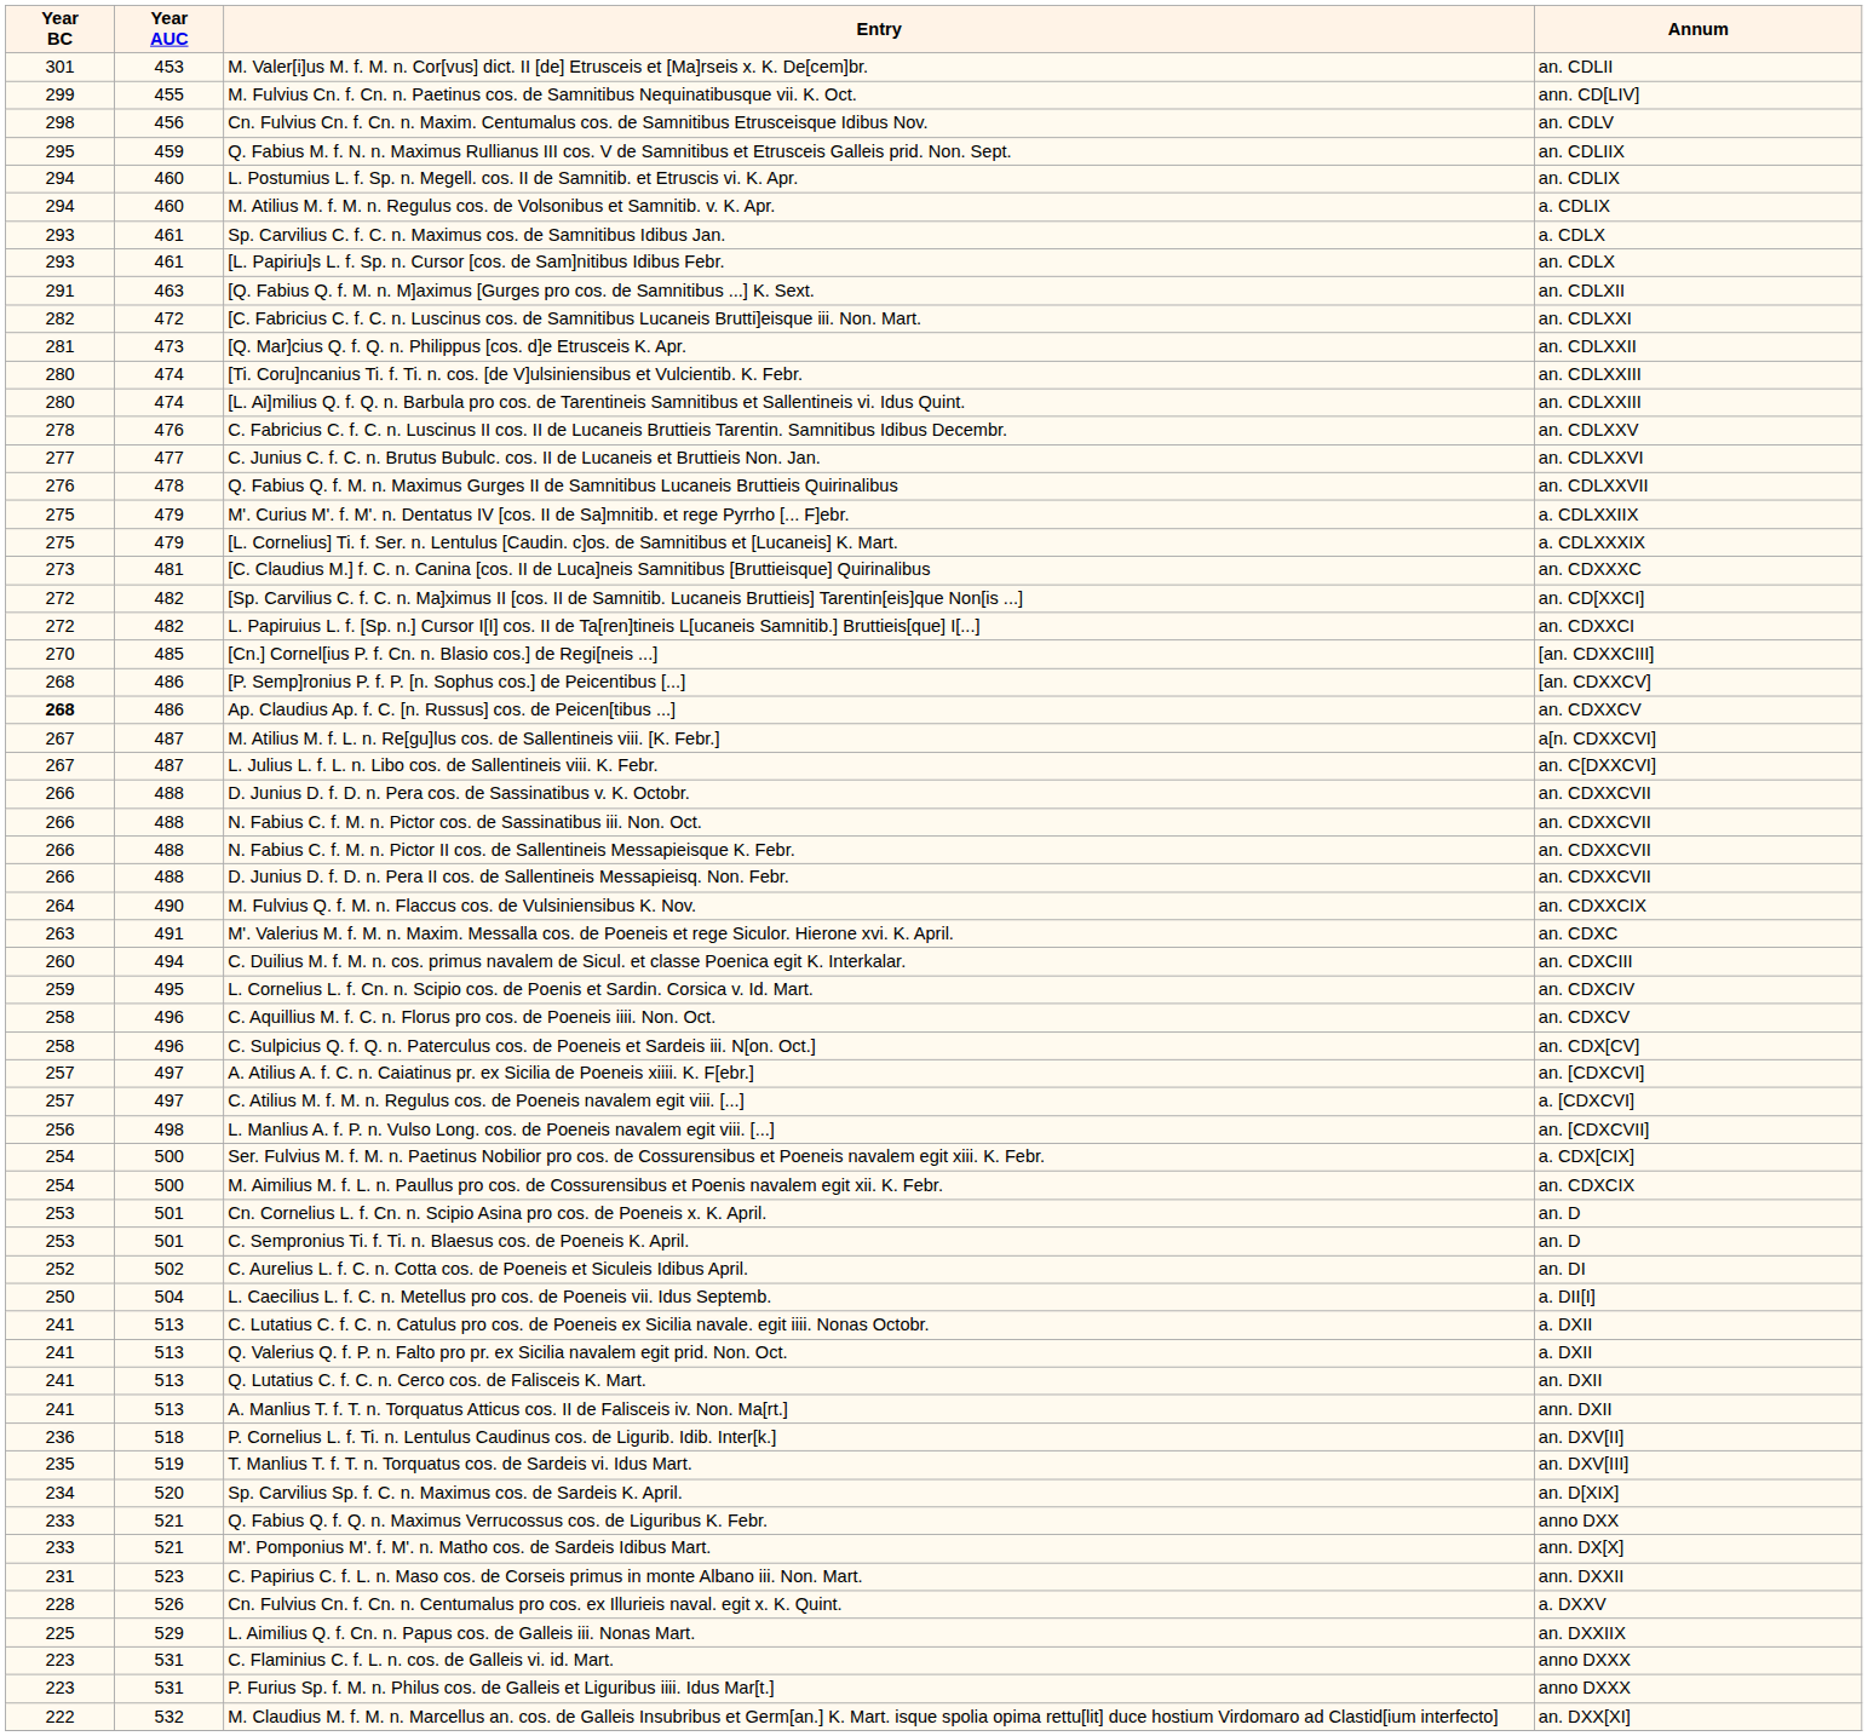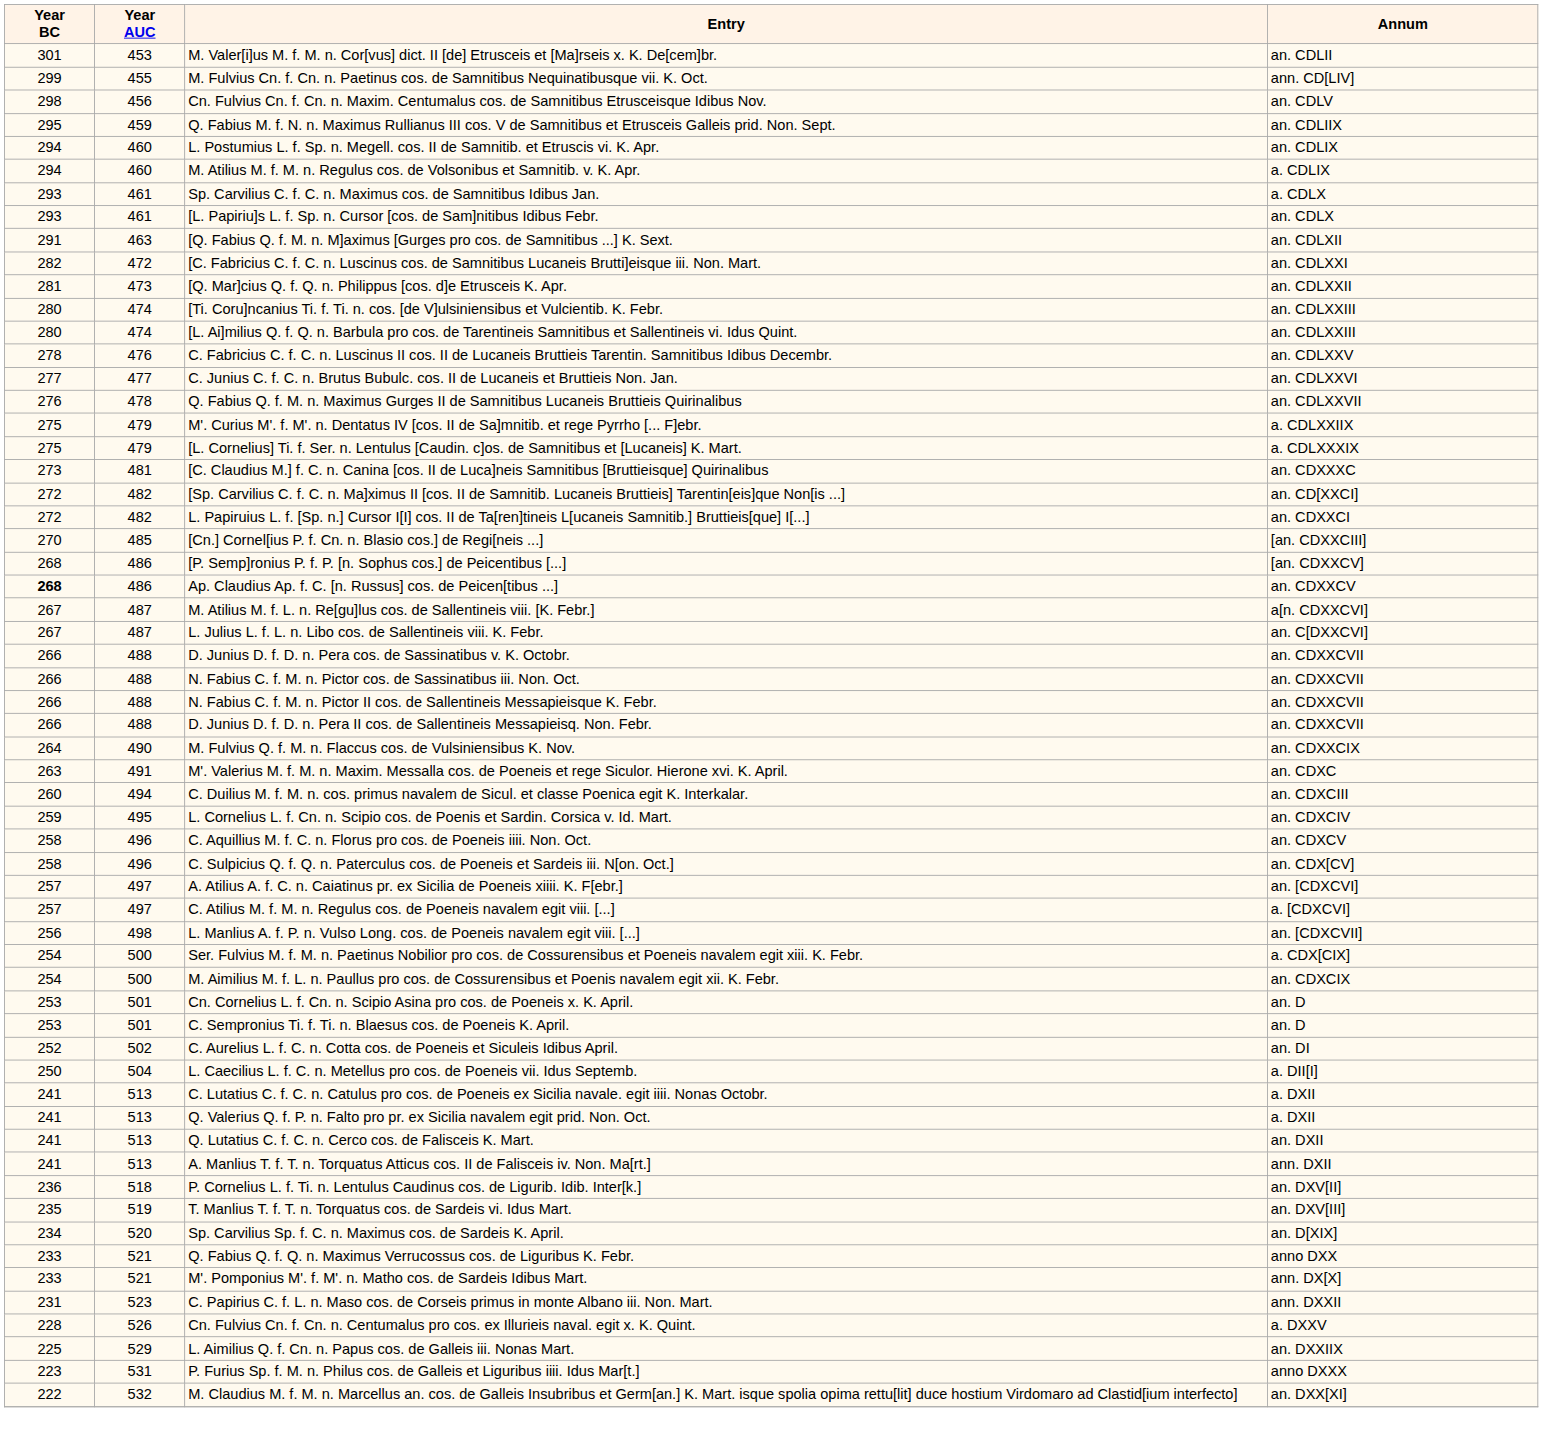 <table class="wikitable" style="background:#FFFAEF; width: 85%">
 <tr>
 <th width=5% style="background:#FFF3E7">Year<br>BC</th>
 <th width=5% style="background:#FFF3E7">Year<br><a href='#'>AUC</a></th>
 <th width=60% style="background:#FFF3E7">Entry</th>
 <th width=15% style="background:#FFF3E7">Annum</th>
 </tr>
 <tr>
 <td style="text-align:center;">301</td>
 <td style="text-align:center;">453</td>
 <td>M. Valer[i]us M. f. M. n. Cor[vus] dict. II [de] Etrusceis et [Ma]rseis x. K. De[cem]br.</td>
 <td>an. CDLII</td>
 </tr>
 <tr>
 <td style="text-align:center;">299</td>
 <td style="text-align:center;">455</td>
 <td>M. Fulvius Cn. f. Cn. n. Paetinus cos. de Samnitibus Nequinatibusque vii. K. Oct.</td>
 <td>ann. CD[LIV]</td>
 </tr>
 <tr>
 <td style="text-align:center;">298</td>
 <td style="text-align:center;">456</td>
 <td>Cn. Fulvius Cn. f. Cn. n. Maxim. Centumalus cos. de Samnitibus Etrusceisque Idibus Nov.</td>
 <td>an. CDLV</td>
 </tr>
 <tr>
 <td style="text-align:center;">295</td>
 <td style="text-align:center;">459</td>
 <td>Q. Fabius M. f. N. n. Maximus Rullianus III cos. V de Samnitibus et Etrusceis Galleis prid. Non. Sept.</td>
 <td>an. CDLIIX</td>
 </tr>
 <tr>
 <td style="text-align:center;">294</td>
 <td style="text-align:center;">460</td>
 <td>L. Postumius L. f. Sp. n. Megell. cos. II de Samnitib. et Etruscis vi. K. Apr.</td>
 <td>an. CDLIX</td>
 </tr>
 <tr>
 <td style="text-align:center;">294</td>
 <td style="text-align:center;">460</td>
 <td>M. Atilius M. f. M. n. Regulus cos. de Volsonibus et Samnitib. v. K. Apr.</td>
 <td>a. CDLIX</td>
 </tr>
 <tr>
 <td style="text-align:center;">293</td>
 <td style="text-align:center;">461</td>
 <td>Sp. Carvilius C. f. C. n. Maximus cos. de Samnitibus Idibus Jan.</td>
 <td>a. CDLX</td>
 </tr>
 <tr>
 <td style="text-align:center;">293</td>
 <td style="text-align:center;">461</td>
 <td>[L. Papiriu]s L. f. Sp. n. Cursor [cos. de Sam]nitibus Idibus Febr.</td>
 <td>an. CDLX</td>
 </tr>
 <tr>
 <td style="text-align:center;">291</td>
 <td style="text-align:center;">463</td>
 <td>[Q. Fabius Q. f. M. n. M]aximus [Gurges pro cos. de Samnitibus ...] K. Sext.</td>
 <td>an. CDLXII</td>
 </tr>
 <tr>
 <td style="text-align:center;">282</td>
 <td style="text-align:center;">472</td>
 <td>[C. Fabricius C. f. C. n. Luscinus cos. de Samnitibus Lucaneis Brutti]eisque iii. Non. Mart.</td>
 <td>an. CDLXXI</td>
 </tr>
 <tr>
 <td style="text-align:center;">281</td>
 <td style="text-align:center;">473</td>
 <td>[Q. Mar]cius Q. f. Q. n. Philippus [cos. d]e Etrusceis K. Apr.</td>
 <td>an. CDLXXII</td>
 </tr>
 <tr>
 <td style="text-align:center;">280</td>
 <td style="text-align:center;">474</td>
 <td>[Ti. Coru]ncanius Ti. f. Ti. n. cos. [de V]ulsiniensibus et Vulcientib. K. Febr.</td>
 <td>an. CDLXXIII</td>
 </tr>
 <tr>
 <td style="text-align:center;">280</td>
 <td style="text-align:center;">474</td>
 <td>[L. Ai]milius Q. f. Q. n. Barbula pro cos. de Tarentineis Samnitibus et Sallentineis vi. Idus Quint.</td>
 <td>an. CDLXXIII</td>
 </tr>
 <tr>
 <td style="text-align:center;">278</td>
 <td style="text-align:center;">476</td>
 <td>C. Fabricius C. f. C. n. Luscinus II cos. II de Lucaneis Bruttieis Tarentin. Samnitibus Idibus Decembr.</td>
 <td>an. CDLXXV</td>
 </tr>
 <tr>
 <td style="text-align:center;">277</td>
 <td style="text-align:center;">477</td>
 <td>C. Junius C. f. C. n. Brutus Bubulc. cos. II de Lucaneis et Bruttieis Non. Jan.</td>
 <td>an. CDLXXVI</td>
 </tr>
 <tr>
 <td style="text-align:center;">276</td>
 <td style="text-align:center;">478</td>
 <td>Q. Fabius Q. f. M. n. Maximus Gurges II de Samnitibus Lucaneis Bruttieis Quirinalibus</td>
 <td>an. CDLXXVII</td>
 </tr>
 <tr>
 <td style="text-align:center;">275</td>
 <td style="text-align:center;">479</td>
 <td>M'. Curius M'. f. M'. n. Dentatus IV [cos. II de Sa]mnitib. et rege Pyrrho [... F]ebr.</td>
 <td>a. CDLXXIIX</td>
 </tr>
 <tr>
 <td style="text-align:center;">275</td>
 <td style="text-align:center;">479</td>
 <td>[L. Cornelius] Ti. f. Ser. n. Lentulus [Caudin. c]os. de Samnitibus et [Lucaneis] K. Mart.</td>
 <td>a. CDLXXXIX</td>
 </tr>
 <tr>
 <td style="text-align:center;">273</td>
 <td style="text-align:center;">481</td>
 <td>[C. Claudius M.] f. C. n. Canina [cos. II de Luca]neis Samnitibus [Bruttieisque] Quirinalibus</td>
 <td>an. CDXXXC</td>
 </tr>
 <tr>
 <td style="text-align:center;">272</td>
 <td style="text-align:center;">482</td>
 <td>[Sp. Carvilius C. f. C. n. Ma]ximus II [cos. II de Samnitib. Lucaneis Bruttieis] Tarentin[eis]que Non[is ...]</td>
 <td>an. CD[XXCI]</td>
 </tr>
 <tr>
 <td style="text-align:center;">272</td>
 <td style="text-align:center;">482</td>
 <td>L. Papiruius L. f. [Sp. n.] Cursor I[I] cos. II de Ta[ren]tineis L[ucaneis Samnitib.] Bruttieis[que] I[...]</td>
 <td>an. CDXXCI</td>
 </tr>
 <tr>
 <td style="text-align:center;">270</td>
 <td style="text-align:center;">485</td>
 <td>[Cn.] Cornel[ius P. f. Cn. n. Blasio cos.] de Regi[neis ...]</td>
 <td>[an. CDXXCIII]</td>
 </tr>
 <tr>
 <td style="text-align:center;">268</td>
 <td style="text-align:center;">486</td>
 <td>[P. Semp]ronius P. f. P. [n. Sophus cos.] de Peicentibus [...]</td>
 <td>[an. CDXXCV]</td>
 </tr>
 <tr>
 <td style="text-align:center;"><strong>268</strong></td>
 <td style="text-align:center;">486</td>
 <td>Ap. Claudius Ap. f. C. [n. Russus] cos. de Peicen[tibus ...]</td>
 <td>an. CDXXCV</td>
 </tr>
 <tr>
 <td style="text-align:center;">267</td>
 <td style="text-align:center;">487</td>
 <td>M. Atilius M. f. L. n. Re[gu]lus cos. de Sallentineis viii. [K. Febr.]</td>
 <td>a[n. CDXXCVI]</td>
 </tr>
 <tr>
 <td style="text-align:center;">267</td>
 <td style="text-align:center;">487</td>
 <td>L. Julius L. f. L. n. Libo cos. de Sallentineis viii. K. Febr.</td>
 <td>an. C[DXXCVI]</td>
 </tr>
 <tr>
 <td style="text-align:center;">266</td>
 <td style="text-align:center;">488</td>
 <td>D. Junius D. f. D. n. Pera cos. de Sassinatibus v. K. Octobr.</td>
 <td>an. CDXXCVII</td>
 </tr>
 <tr>
 <td style="text-align:center;">266</td>
 <td style="text-align:center;">488</td>
 <td>N. Fabius C. f. M. n. Pictor cos. de Sassinatibus iii. Non. Oct.</td>
 <td>an. CDXXCVII</td>
 </tr>
 <tr>
 <td style="text-align:center;">266</td>
 <td style="text-align:center;">488</td>
 <td>N. Fabius C. f. M. n. Pictor II cos. de Sallentineis Messapieisque K. Febr.</td>
 <td>an. CDXXCVII</td>
 </tr>
 <tr>
 <td style="text-align:center;">266</td>
 <td style="text-align:center;">488</td>
 <td>D. Junius D. f. D. n. Pera II cos. de Sallentineis Messapieisq. Non. Febr.</td>
 <td>an. CDXXCVII</td>
 </tr>
 <tr>
 <td style="text-align:center;">264</td>
 <td style="text-align:center;">490</td>
 <td>M. Fulvius Q. f. M. n. Flaccus cos. de Vulsiniensibus K. Nov.</td>
 <td>an. CDXXCIX</td>
 </tr>
 <tr>
 <td style="text-align:center;">263</td>
 <td style="text-align:center;">491</td>
 <td>M'. Valerius M. f. M. n. Maxim. Messalla cos. de Poeneis et rege Siculor. Hierone xvi. K. April.</td>
 <td>an. CDXC</td>
 </tr>
 <tr>
 <td style="text-align:center;">260</td>
 <td style="text-align:center;">494</td>
 <td>C. Duilius M. f. M. n. cos. primus navalem de Sicul. et classe Poenica egit K. Interkalar.</td>
 <td>an. CDXCIII</td>
 </tr>
 <tr>
 <td style="text-align:center;">259</td>
 <td style="text-align:center;">495</td>
 <td>L. Cornelius L. f. Cn. n. Scipio cos. de Poenis et Sardin. Corsica v. Id. Mart.</td>
 <td>an. CDXCIV</td>
 </tr>
 <tr>
 <td style="text-align:center;">258</td>
 <td style="text-align:center;">496</td>
 <td>C. Aquillius M. f. C. n. Florus pro cos. de Poeneis iiii. Non. Oct.</td>
 <td>an. CDXCV</td>
 </tr>
 <tr>
 <td style="text-align:center;">258</td>
 <td style="text-align:center;">496</td>
 <td>C. Sulpicius Q. f. Q. n. Paterculus cos. de Poeneis et Sardeis iii. N[on. Oct.]</td>
 <td>an. CDX[CV]</td>
 </tr>
 <tr>
 <td style="text-align:center;">257</td>
 <td style="text-align:center;">497</td>
 <td>A. Atilius A. f. C. n. Caiatinus pr. ex Sicilia de Poeneis xiiii. K. F[ebr.]</td>
 <td>an. [CDXCVI]</td>
 </tr>
 <tr>
 <td style="text-align:center;">257</td>
 <td style="text-align:center;">497</td>
 <td>C. Atilius M. f. M. n. Regulus cos. de Poeneis navalem egit viii. [...]</td>
 <td>a. [CDXCVI]</td>
 </tr>
 <tr>
 <td style="text-align:center;">256</td>
 <td style="text-align:center;">498</td>
 <td>L. Manlius A. f. P. n. Vulso Long. cos. de Poeneis navalem egit viii. [...]</td>
 <td>an. [CDXCVII]</td>
 </tr>
 <tr>
 <td style="text-align:center;">254</td>
 <td style="text-align:center;">500</td>
 <td>Ser. Fulvius M. f. M. n. Paetinus Nobilior pro cos. de Cossurensibus et Poeneis navalem egit xiii. K. Febr.</td>
 <td>a. CDX[CIX]</td>
 </tr>
 <tr>
 <td style="text-align:center;">254</td>
 <td style="text-align:center;">500</td>
 <td>M. Aimilius M. f. L. n. Paullus pro cos. de Cossurensibus et Poenis navalem egit xii. K. Febr.</td>
 <td>an. CDXCIX</td>
 </tr>
 <tr>
 <td style="text-align:center;">253</td>
 <td style="text-align:center;">501</td>
 <td>Cn. Cornelius L. f. Cn. n. Scipio Asina pro cos. de Poeneis x. K. April.</td>
 <td>an. D</td>
 </tr>
 <tr>
 <td style="text-align:center;">253</td>
 <td style="text-align:center;">501</td>
 <td>C. Sempronius Ti. f. Ti. n. Blaesus cos. de Poeneis K. April.</td>
 <td>an. D</td>
 </tr>
 <tr>
 <td style="text-align:center;">252</td>
 <td style="text-align:center;">502</td>
 <td>C. Aurelius L. f. C. n. Cotta cos. de Poeneis et Siculeis Idibus April.</td>
 <td>an. DI</td>
 </tr>
 <tr>
 <td style="text-align:center;">250</td>
 <td style="text-align:center;">504</td>
 <td>L. Caecilius L. f. C. n. Metellus pro cos. de Poeneis vii. Idus Septemb.</td>
 <td>a. DII[I]</td>
 </tr>
 <tr>
 <td style="text-align:center;">241</td>
 <td style="text-align:center;">513</td>
 <td>C. Lutatius C. f. C. n. Catulus pro cos. de Poeneis ex Sicilia navale. egit iiii. Nonas Octobr.</td>
 <td>a. DXII</td>
 </tr>
 <tr>
 <td style="text-align:center;">241</td>
 <td style="text-align:center;">513</td>
 <td>Q. Valerius Q. f. P. n. Falto pro pr. ex Sicilia navalem egit prid. Non. Oct.</td>
 <td>a. DXII</td>
 </tr>
 <tr>
 <td style="text-align:center;">241</td>
 <td style="text-align:center;">513</td>
 <td>Q. Lutatius C. f. C. n. Cerco cos. de Falisceis K. Mart.</td>
 <td>an. DXII</td>
 </tr>
 <tr>
 <td style="text-align:center;">241</td>
 <td style="text-align:center;">513</td>
 <td>A. Manlius T. f. T. n. Torquatus Atticus cos. II de Falisceis iv. Non. Ma[rt.]</td>
 <td>ann. DXII</td>
 </tr>
 <tr>
 <td style="text-align:center;">236</td>
 <td style="text-align:center;">518</td>
 <td>P. Cornelius L. f. Ti. n. Lentulus Caudinus cos. de Ligurib. Idib. Inter[k.]</td>
 <td>an. DXV[II]</td>
 </tr>
 <tr>
 <td style="text-align:center;">235</td>
 <td style="text-align:center;">519</td>
 <td>T. Manlius T. f. T. n. Torquatus cos. de Sardeis vi. Idus Mart.</td>
 <td>an. DXV[III]</td>
 </tr>
 <tr>
 <td style="text-align:center;">234</td>
 <td style="text-align:center;">520</td>
 <td>Sp. Carvilius Sp. f. C. n. Maximus cos. de Sardeis K. April.</td>
 <td>an. D[XIX]</td>
 </tr>
 <tr>
 <td style="text-align:center;">233</td>
 <td style="text-align:center;">521</td>
 <td>Q. Fabius Q. f. Q. n. Maximus Verrucossus cos. de Liguribus K. Febr.</td>
 <td>anno DXX</td>
 </tr>
 <tr>
 <td style="text-align:center;">233</td>
 <td style="text-align:center;">521</td>
 <td>M'. Pomponius M'. f. M'. n. Matho cos. de Sardeis Idibus Mart.</td>
 <td>ann. DX[X]</td>
 </tr>
 <tr>
 <td style="text-align:center;">231</td>
 <td style="text-align:center;">523</td>
 <td>C. Papirius C. f. L. n. Maso cos. de Corseis primus in monte Albano iii. Non. Mart.</td>
 <td>ann. DXXII</td>
 </tr>
 <tr>
 <td style="text-align:center;">228</td>
 <td style="text-align:center;">526</td>
 <td>Cn. Fulvius Cn. f. Cn. n. Centumalus pro cos. ex Illurieis naval. egit x. K. Quint.</td>
 <td>a. DXXV</td>
 </tr>
 <tr>
 <td style="text-align:center;">225</td>
 <td style="text-align:center;">529</td>
 <td>L. Aimilius Q. f. Cn. n. Papus cos. de Galleis iii. Nonas Mart.</td>
 <td>an. DXXIIX</td>
 </tr>
 <tr>
 <td style="text-align:center;">223</td>
 <td style="text-align:center;">531</td>
-<td>C. Flaminius C. f. L. n. cos. de Galleis vi. id. Mart.</td>
-<td>anno DXXX</td>
-</tr>
-<tr>
-<td style="text-align:center;">223</td>
-<td style="text-align:center;">531</td>
 <td>P. Furius Sp. f. M. n. Philus cos. de Galleis et Liguribus iiii. Idus Mar[t.]</td>
 <td>anno DXXX</td>
 </tr>
 <tr>
 <td style="text-align:center;">222</td>
 <td style="text-align:center;">532</td>
 <td>M. Claudius M. f. M. n. Marcellus an. cos. de Galleis Insubribus et Germ[an.] K. Mart. isque spolia opima rettu[lit] duce hostium Virdomaro ad Clastid[ium interfecto]</td>
 <td>an. DXX[XI]</td>
 </tr>
 <tr>
 </tr>
 </table>
